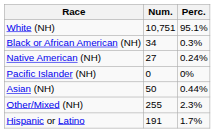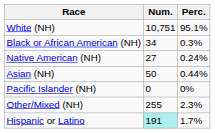 <table class="wikitable">
 <tr>
 <th>Race</th>
 <th>Num.</th>
 <th>Perc.</th>
 </tr>
 <tr>
 <td><a href='#'>White</a> (NH)</td>
 <td>10,751</td>
 <td>95.1%</td>
 </tr>
 <tr>
 <td><a href='#'>Black or African American</a> (NH)</td>
 <td>34</td>
 <td>0.3%</td>
 </tr>
 <tr>
 <td><a href='#'>Native American</a> (NH)</td>
 <td>27</td>
 <td>0.24%</td>
 </tr>
 <tr>
+<td><a href='#'>Asian</a> (NH)</td>
+<td>50</td>
+<td>0.44%</td>
+</tr>
+<tr>
 <td><a href='#'>Pacific Islander</a> (NH)</td>
 <td>0</td>
 <td>0%</td>
-</tr>
-<tr>
-<td><a href='#'>Asian</a> (NH)</td>
-<td>50</td>
-<td>0.44%</td>
 </tr>
 <tr>
 <td><a href='#'>Other/Mixed</a> (NH)</td>
 <td>255</td>
 <td>2.3%</td>
 </tr>
 <tr>
 <td><a href='#'>Hispanic</a> or <a href='#'>Latino</a></td>
-<td>191</td>
+<td style="background: paleturquoise;">191</td>
 <td>1.7%</td>
 </tr>
 </table>
